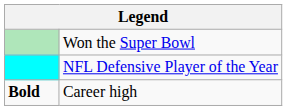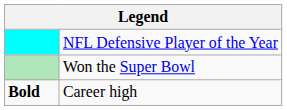 <table class="wikitable mw-collapsible">
 <tr>
 <th colspan="2">Legend</th>
+</tr>
+<tr>
+<td style="background:#0ff; width:3em;"></td>
+<td><a href='#'>NFL Defensive Player of the Year</a></td>
 </tr>
 <tr>
 <td style="background:#afe6ba; width:3em;"></td>
 <td>Won the <a href='#'>Super Bowl</a></td>
 </tr>
 <tr>
-<td style="background:#0ff; width:3em;"></td>
-<td><a href='#'>NFL Defensive Player of the Year</a></td>
-</tr>
-<tr>
 <td><strong>Bold</strong></td>
 <td>Career high</td>
 </tr>
 </table>
